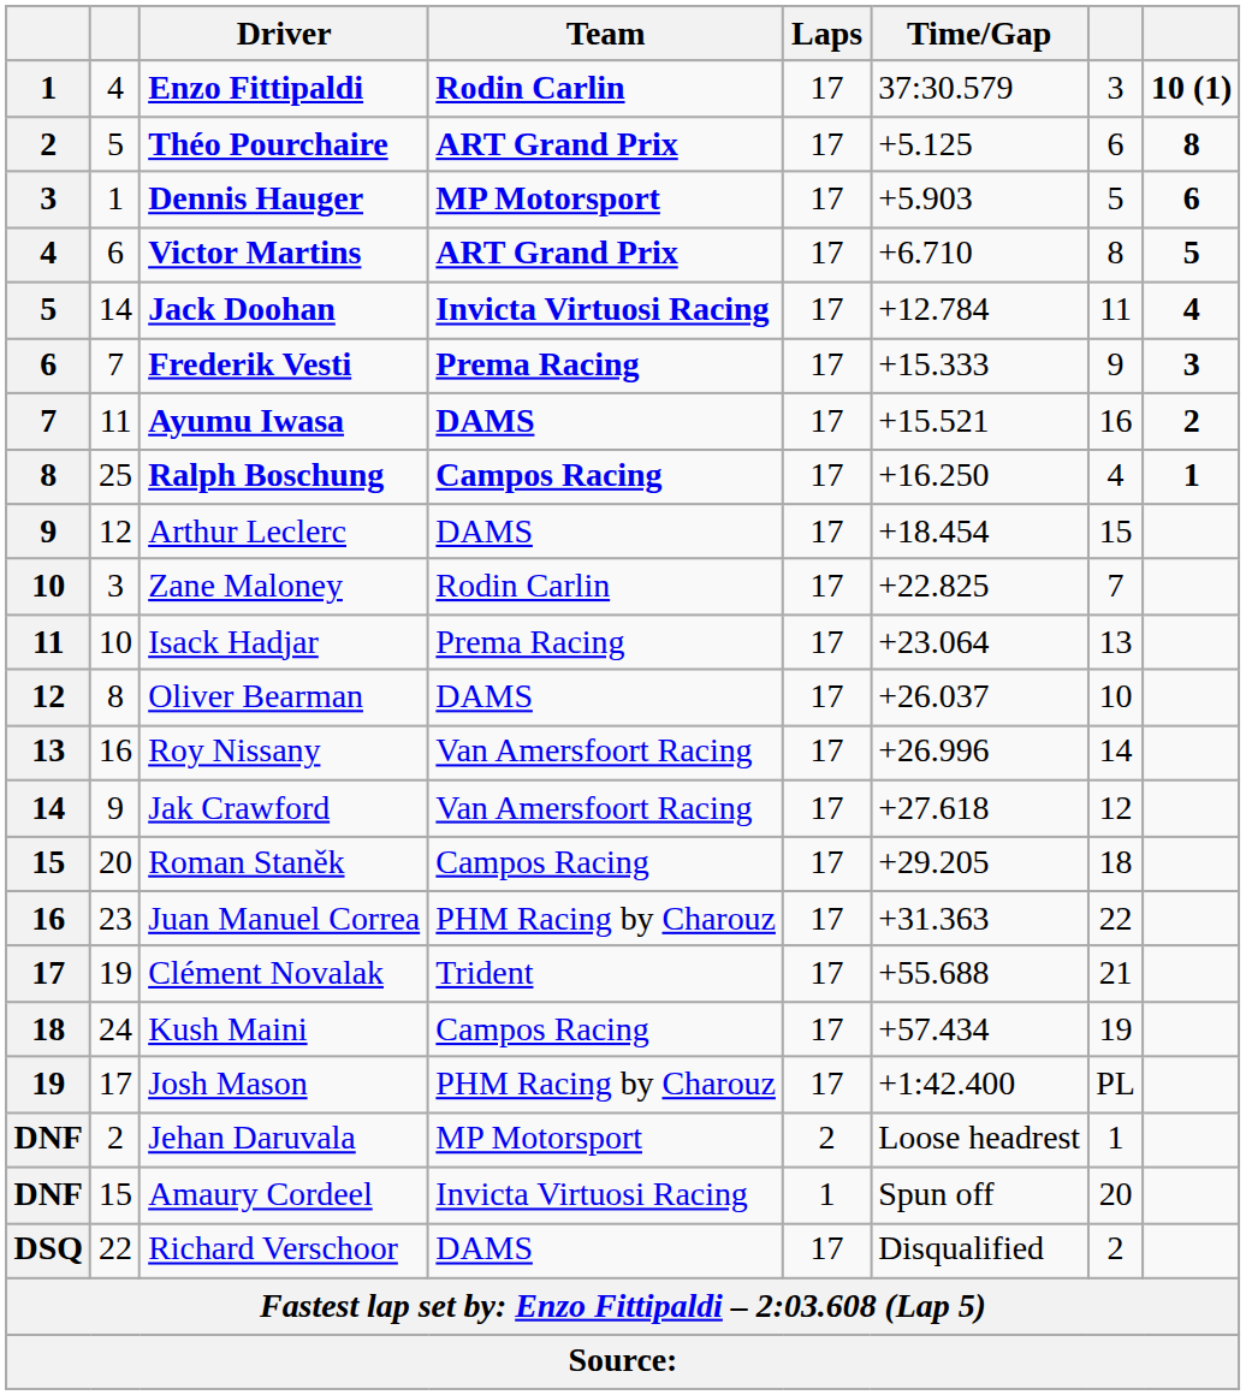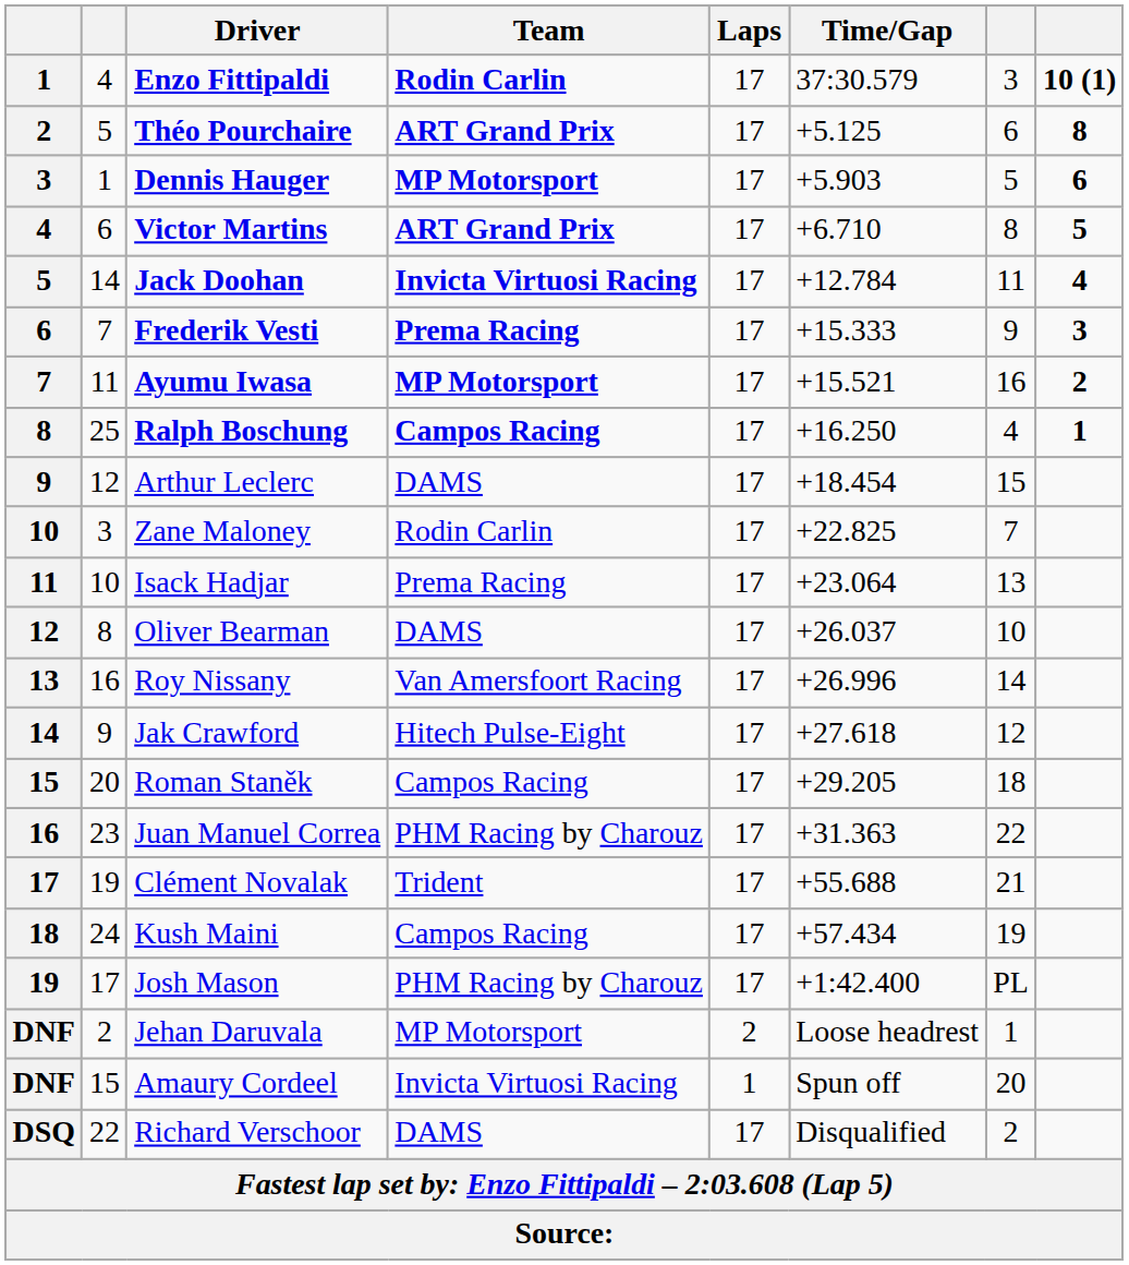 <table class="wikitable" style="font-size:85%">
 <tr>
 <th></th>
 <th></th>
 <th>Driver</th>
 <th>Team</th>
 <th>Laps</th>
 <th>Time/Gap</th>
 <th></th>
 <th></th>
 </tr>
 <tr>
 <th>1</th>
 <td align="center">4</td>
 <td> <strong><a href='#'>Enzo Fittipaldi</a></strong></td>
 <td><strong><a href='#'>Rodin Carlin</a></strong></td>
 <td align="center">17</td>
 <td>37:30.579</td>
 <td align="center">3</td>
 <td align="center"><strong>10 (1)</strong></td>
 </tr>
 <tr>
 <th>2</th>
 <td align="center">5</td>
 <td> <strong><a href='#'>Théo Pourchaire</a></strong></td>
 <td><strong><a href='#'>ART Grand Prix</a></strong></td>
 <td align="center">17</td>
 <td>+5.125</td>
 <td align="center">6</td>
 <td align="center"><strong>8</strong></td>
 </tr>
 <tr>
 <th>3</th>
 <td align="center">1</td>
 <td> <strong><a href='#'>Dennis Hauger</a></strong></td>
 <td><strong><a href='#'>MP Motorsport</a></strong></td>
 <td align="center">17</td>
 <td>+5.903</td>
 <td align="center">5</td>
 <td align="center"><strong>6</strong></td>
 </tr>
 <tr>
 <th>4</th>
 <td align="center">6</td>
 <td> <strong><a href='#'>Victor Martins</a></strong></td>
 <td><strong><a href='#'>ART Grand Prix</a></strong></td>
 <td align="center">17</td>
 <td>+6.710</td>
 <td align="center">8</td>
 <td align="center"><strong>5</strong></td>
 </tr>
 <tr>
 <th>5</th>
 <td align="center">14</td>
 <td> <strong><a href='#'>Jack Doohan</a></strong></td>
 <td><strong><a href='#'>Invicta Virtuosi Racing</a></strong></td>
 <td align="center">17</td>
 <td>+12.784</td>
 <td align="center">11</td>
 <td align="center"><strong>4</strong></td>
 </tr>
 <tr>
 <th>6</th>
 <td align="center">7</td>
 <td> <strong><a href='#'>Frederik Vesti</a></strong></td>
 <td><strong><a href='#'>Prema Racing</a></strong></td>
 <td align="center">17</td>
 <td>+15.333</td>
 <td align="center">9</td>
 <td align="center"><strong>3</strong></td>
 </tr>
 <tr>
 <th>7</th>
 <td align="center">11</td>
 <td> <strong><a href='#'>Ayumu Iwasa</a></strong></td>
-<td><strong><a href='#'>DAMS</a></strong></td>
+<td><strong><a href='#'>MP Motorsport</a></strong></td>
 <td align="center">17</td>
 <td>+15.521</td>
 <td align="center">16</td>
 <td align="center"><strong>2</strong></td>
 </tr>
 <tr>
 <th>8</th>
 <td align="center">25</td>
 <td> <strong><a href='#'>Ralph Boschung</a></strong></td>
 <td><strong><a href='#'>Campos Racing</a></strong></td>
 <td align="center">17</td>
 <td>+16.250</td>
 <td align="center">4</td>
 <td align="center"><strong>1</strong></td>
 </tr>
 <tr>
 <th>9</th>
 <td align="center">12</td>
 <td> <a href='#'>Arthur Leclerc</a></td>
 <td><a href='#'>DAMS</a></td>
 <td align="center">17</td>
 <td>+18.454</td>
 <td align="center">15</td>
 <td align="center"></td>
 </tr>
 <tr>
 <th>10</th>
 <td align="center">3</td>
 <td> <a href='#'>Zane Maloney</a></td>
 <td><a href='#'>Rodin Carlin</a></td>
 <td align="center">17</td>
 <td>+22.825</td>
 <td align="center">7</td>
 <td align="center"></td>
 </tr>
 <tr>
 <th>11</th>
 <td align="center">10</td>
 <td> <a href='#'>Isack Hadjar</a></td>
 <td><a href='#'>Prema Racing</a></td>
 <td align="center">17</td>
 <td>+23.064</td>
 <td align="center">13</td>
 <td align="center"></td>
 </tr>
 <tr>
 <th>12</th>
 <td align="center">8</td>
 <td> <a href='#'>Oliver Bearman</a></td>
 <td><a href='#'>DAMS</a></td>
 <td align="center">17</td>
 <td>+26.037</td>
 <td align="center">10</td>
 <td align="center"></td>
 </tr>
 <tr>
 <th>13</th>
 <td align="center">16</td>
 <td> <a href='#'>Roy Nissany</a></td>
 <td><a href='#'>Van Amersfoort Racing</a></td>
 <td align="center">17</td>
 <td>+26.996</td>
 <td align="center">14</td>
 <td align="center"></td>
 </tr>
 <tr>
 <th>14</th>
 <td align="center">9</td>
 <td> <a href='#'>Jak Crawford</a></td>
-<td><a href='#'>Van Amersfoort Racing</a></td>
+<td><a href='#'>Hitech Pulse-Eight</a></td>
 <td align="center">17</td>
 <td>+27.618</td>
 <td align="center">12</td>
 <td align="center"></td>
 </tr>
 <tr>
 <th>15</th>
 <td align="center">20</td>
 <td> <a href='#'>Roman Staněk</a></td>
 <td><a href='#'>Campos Racing</a></td>
 <td align="center">17</td>
 <td>+29.205</td>
 <td align="center">18</td>
 <td align="center"></td>
 </tr>
 <tr>
 <th>16</th>
 <td align="center">23</td>
 <td> <a href='#'>Juan Manuel Correa</a></td>
 <td><a href='#'>PHM Racing</a> by <a href='#'>Charouz</a></td>
 <td align="center">17</td>
 <td>+31.363</td>
 <td align="center">22</td>
 <td align="center"></td>
 </tr>
 <tr>
 <th>17</th>
 <td align="center">19</td>
 <td> <a href='#'>Clément Novalak</a></td>
 <td><a href='#'>Trident</a></td>
 <td align="center">17</td>
 <td>+55.688</td>
 <td align="center">21</td>
 <td align="center"></td>
 </tr>
 <tr>
 <th>18</th>
 <td align="center">24</td>
 <td> <a href='#'>Kush Maini</a></td>
 <td><a href='#'>Campos Racing</a></td>
 <td align="center">17</td>
 <td>+57.434</td>
 <td align="center">19</td>
 <td align="center"></td>
 </tr>
 <tr>
 <th>19</th>
 <td align="center">17</td>
 <td> <a href='#'>Josh Mason</a></td>
 <td><a href='#'>PHM Racing</a> by <a href='#'>Charouz</a></td>
 <td align="center">17</td>
 <td>+1:42.400</td>
 <td align="center">PL</td>
 <td align="center"></td>
 </tr>
 <tr>
 <th>DNF</th>
 <td align="center">2</td>
 <td> <a href='#'>Jehan Daruvala</a></td>
 <td><a href='#'>MP Motorsport</a></td>
 <td align="center">2</td>
 <td>Loose headrest</td>
 <td align="center">1</td>
 <td align="center"></td>
 </tr>
 <tr>
 <th>DNF</th>
 <td align="center">15</td>
 <td> <a href='#'>Amaury Cordeel</a></td>
 <td><a href='#'>Invicta Virtuosi Racing</a></td>
 <td align="center">1</td>
 <td>Spun off</td>
 <td align="center">20</td>
 <td align="center"></td>
 </tr>
 <tr>
 <th>DSQ</th>
 <td align="center">22</td>
 <td> <a href='#'>Richard Verschoor</a></td>
 <td><a href='#'>DAMS</a></td>
 <td align="center">17</td>
 <td>Disqualified</td>
 <td align="center">2</td>
 <td align="center"></td>
 </tr>
 <tr>
 <th colspan="8"><em>Fastest lap set by:  <a href='#'>Enzo Fittipaldi</a> – 2:03.608 (Lap 5)</em></th>
 </tr>
 <tr>
 <th colspan="8">Source:</th>
 </tr>
 </table>
